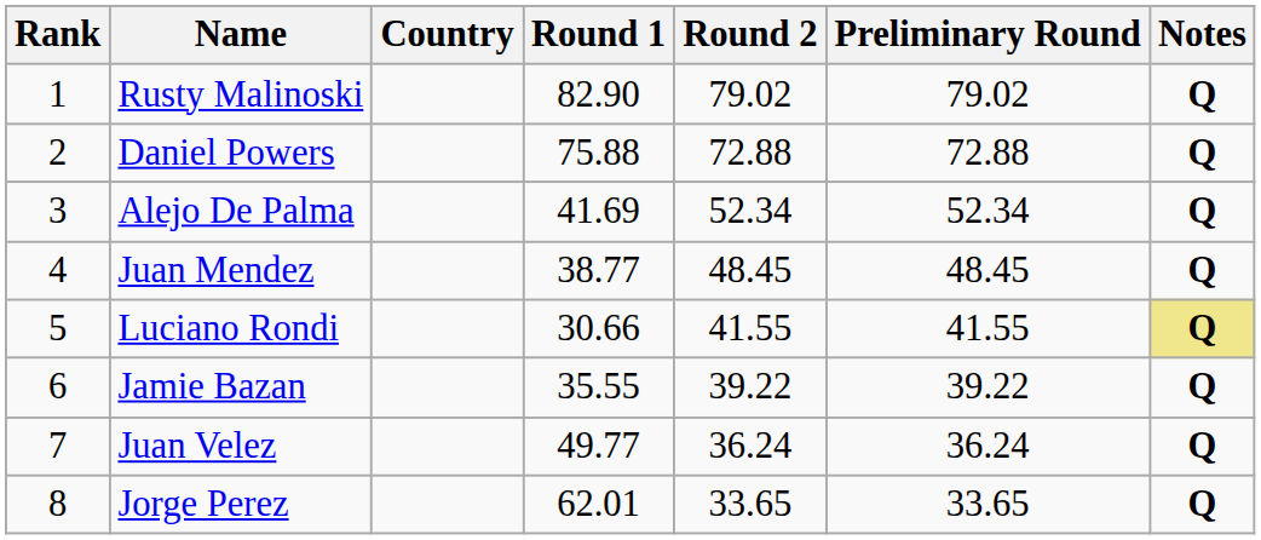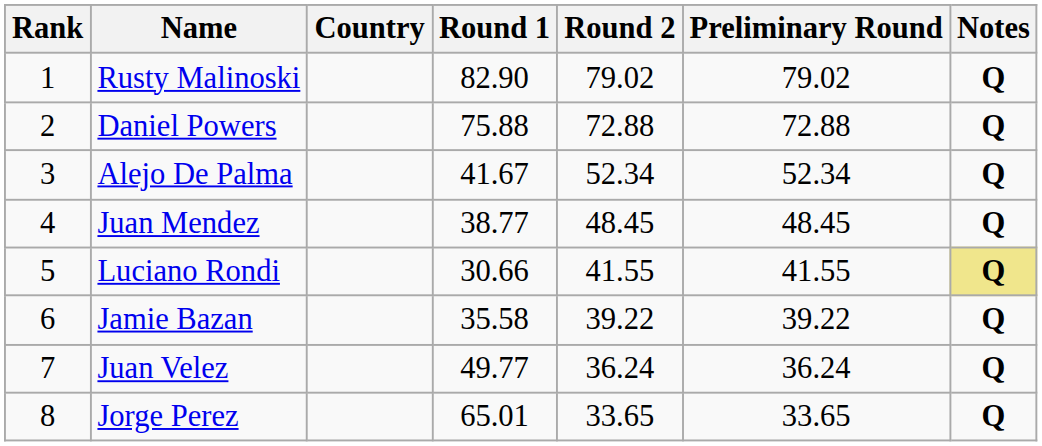 <table class="wikitable sortable" style="text-align:center;">
 <tr>
 <th>Rank</th>
 <th>Name</th>
 <th>Country</th>
 <th>Round 1</th>
 <th>Round 2</th>
 <th>Preliminary Round</th>
 <th>Notes</th>
 </tr>
 <tr>
 <td>1</td>
 <td align=left><a href='#'>Rusty Malinoski</a></td>
 <td align=left></td>
 <td>82.90</td>
 <td>79.02</td>
 <td>79.02</td>
 <td><strong>Q</strong></td>
 </tr>
 <tr>
 <td>2</td>
 <td align=left><a href='#'>Daniel Powers</a></td>
 <td align=left></td>
 <td>75.88</td>
 <td>72.88</td>
 <td>72.88</td>
 <td><strong>Q</strong></td>
 </tr>
 <tr>
 <td>3</td>
 <td align=left><a href='#'>Alejo De Palma</a></td>
 <td align=left></td>
-<td>41.69</td>
+<td>41.67</td>
 <td>52.34</td>
 <td>52.34</td>
 <td><strong>Q</strong></td>
 </tr>
 <tr>
 <td>4</td>
 <td align=left><a href='#'>Juan Mendez</a></td>
 <td align=left></td>
 <td>38.77</td>
 <td>48.45</td>
 <td>48.45</td>
 <td><strong>Q</strong></td>
 </tr>
 <tr>
 <td>5</td>
 <td align=left><a href='#'>Luciano Rondi</a></td>
 <td align=left></td>
 <td>30.66</td>
 <td>41.55</td>
 <td>41.55</td>
 <td style="background: khaki;"><strong>Q</strong></td>
 </tr>
 <tr>
 <td>6</td>
 <td align=left><a href='#'>Jamie Bazan</a></td>
 <td align=left></td>
-<td>35.55</td>
+<td>35.58</td>
 <td>39.22</td>
 <td>39.22</td>
 <td><strong>Q</strong></td>
 </tr>
 <tr>
 <td>7</td>
 <td align=left><a href='#'>Juan Velez</a></td>
 <td align=left></td>
 <td>49.77</td>
 <td>36.24</td>
 <td>36.24</td>
 <td><strong>Q</strong></td>
 </tr>
 <tr>
 <td>8</td>
 <td align=left><a href='#'>Jorge Perez</a></td>
 <td align=left></td>
-<td>62.01</td>
+<td>65.01</td>
 <td>33.65</td>
 <td>33.65</td>
 <td><strong>Q</strong></td>
 </tr>
 </table>
